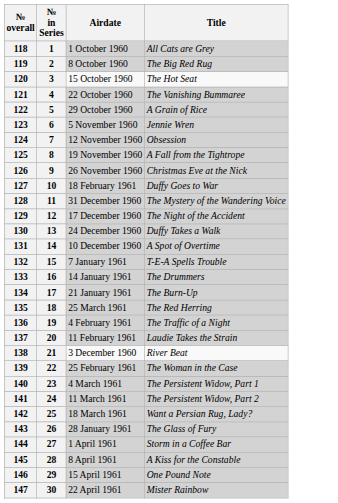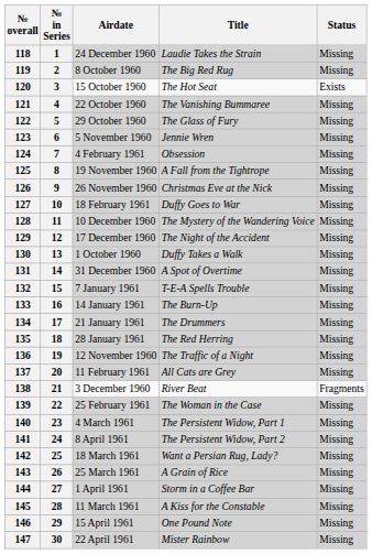 <table class="wikitable">
 <tr>
 <th>№<br>overall</th>
 <th>№<br>in<br>Series</th>
 <th>Airdate</th>
 <th>Title</th>
+<th>Status</th>
 </tr>
 <tr style="background:lightgrey;">
 <th style="text-align:center;">118</th>
 <th style="text-align:center;">1</th>
-<td>1 October 1960</td>
-<td><em>All Cats are Grey</em></td>
+<td>24 December 1960</td>
+<td><em>Laudie Takes the Strain</em></td>
+<td>Missing</td>
 </tr>
 <tr style="background:lightgrey;">
 <th style="text-align:center;">119</th>
 <th style="text-align:center;">2</th>
 <td>8 October 1960</td>
 <td><em>The Big Red Rug</em></td>
+<td>Missing</td>
 </tr>
 <tr>
 <th style="text-align:center;">120</th>
 <th style="text-align:center;">3</th>
 <td>15 October 1960</td>
 <td><em>The Hot Seat</em></td>
+<td>Exists</td>
 </tr>
 <tr style="background:lightgrey;">
 <th style="text-align:center;">121</th>
 <th style="text-align:center;">4</th>
 <td>22 October 1960</td>
 <td><em>The Vanishing Bummaree</em></td>
+<td>Missing</td>
 </tr>
 <tr style="background:lightgrey;">
 <th style="text-align:center;">122</th>
 <th style="text-align:center;">5</th>
 <td>29 October 1960</td>
-<td><em>A Grain of Rice</em></td>
+<td><em>The Glass of Fury</em></td>
+<td>Missing</td>
 </tr>
 <tr style="background:lightgrey;">
 <th style="text-align:center;">123</th>
 <th style="text-align:center;">6</th>
 <td>5 November 1960</td>
 <td><em>Jennie Wren</em></td>
+<td>Missing</td>
 </tr>
 <tr style="background:lightgrey;">
 <th style="text-align:center;">124</th>
 <th style="text-align:center;">7</th>
-<td>12 November 1960</td>
+<td>4 February 1961</td>
 <td><em>Obsession</em></td>
+<td>Missing</td>
 </tr>
 <tr style="background:lightgrey;">
 <th style="text-align:center;">125</th>
 <th style="text-align:center;">8</th>
 <td>19 November 1960</td>
 <td><em>A Fall from the Tightrope</em></td>
+<td>Missing</td>
 </tr>
 <tr style="background:lightgrey;">
 <th style="text-align:center;">126</th>
 <th style="text-align:center;">9</th>
 <td>26 November 1960</td>
 <td><em>Christmas Eve at the Nick</em></td>
+<td>Missing</td>
 </tr>
 <tr style="background:lightgrey;">
 <th style="text-align:center;">127</th>
 <th style="text-align:center;">10</th>
 <td>18 February 1961</td>
 <td><em>Duffy Goes to War</em></td>
+<td>Missing</td>
 </tr>
 <tr style="background:lightgrey;">
 <th style="text-align:center;">128</th>
 <th style="text-align:center;">11</th>
-<td>31 December 1960</td>
+<td>10 December 1960</td>
 <td><em>The Mystery of the Wandering Voice</em></td>
+<td>Missing</td>
 </tr>
 <tr style="background:lightgrey;">
 <th style="text-align:center;">129</th>
 <th style="text-align:center;">12</th>
 <td>17 December 1960</td>
 <td><em>The Night of the Accident</em></td>
+<td>Missing</td>
 </tr>
 <tr style="background:lightgrey;">
 <th style="text-align:center;">130</th>
 <th style="text-align:center;">13</th>
-<td>24 December 1960</td>
+<td>1 October 1960</td>
 <td><em>Duffy Takes a Walk</em></td>
+<td>Missing</td>
 </tr>
 <tr style="background:lightgrey;">
 <th style="text-align:center;">131</th>
 <th style="text-align:center;">14</th>
-<td>10 December 1960</td>
+<td>31 December 1960</td>
 <td><em>A Spot of Overtime</em></td>
+<td>Missing</td>
 </tr>
 <tr style="background:lightgrey;">
 <th style="text-align:center;">132</th>
 <th style="text-align:center;">15</th>
 <td>7 January 1961</td>
 <td><em>T-E-A Spells Trouble</em></td>
+<td>Missing</td>
 </tr>
 <tr style="background:lightgrey;">
 <th style="text-align:center;">133</th>
 <th style="text-align:center;">16</th>
 <td>14 January 1961</td>
-<td><em>The Drummers</em></td>
+<td><em>The Burn-Up</em></td>
+<td>Missing</td>
 </tr>
 <tr style="background:lightgrey;">
 <th style="text-align:center;">134</th>
 <th style="text-align:center;">17</th>
 <td>21 January 1961</td>
-<td><em>The Burn-Up</em></td>
+<td><em>The Drummers</em></td>
+<td>Missing</td>
 </tr>
 <tr style="background:lightgrey;">
 <th style="text-align:center;">135</th>
 <th style="text-align:center;">18</th>
-<td>25 March 1961</td>
+<td>28 January 1961</td>
 <td><em>The Red Herring</em></td>
+<td>Missing</td>
 </tr>
 <tr style="background:lightgrey;">
 <th style="text-align:center;">136</th>
 <th style="text-align:center;">19</th>
-<td>4 February 1961</td>
+<td>12 November 1960</td>
 <td><em>The Traffic of a Night</em></td>
+<td>Missing</td>
 </tr>
 <tr style="background:lightgrey;">
 <th style="text-align:center;">137</th>
 <th style="text-align:center;">20</th>
 <td>11 February 1961</td>
-<td><em>Laudie Takes the Strain</em></td>
+<td><em>All Cats are Grey</em></td>
+<td>Missing</td>
 </tr>
 <tr>
 <th style="text-align:center;">138</th>
 <th style="text-align:center;">21</th>
 <td>3 December 1960</td>
 <td><em>River Beat</em></td>
+<td>Fragments</td>
 </tr>
 <tr style="background:lightgrey;">
 <th style="text-align:center;">139</th>
 <th style="text-align:center;">22</th>
 <td>25 February 1961</td>
 <td><em>The Woman in the Case</em></td>
+<td>Missing</td>
 </tr>
 <tr style="background:lightgrey;">
 <th style="text-align:center;">140</th>
 <th style="text-align:center;">23</th>
 <td>4 March 1961</td>
 <td><em>The Persistent Widow, Part 1</em></td>
+<td>Missing</td>
 </tr>
 <tr style="background:lightgrey;">
 <th style="text-align:center;">141</th>
 <th style="text-align:center;">24</th>
-<td>11 March 1961</td>
+<td>8 April 1961</td>
 <td><em>The Persistent Widow, Part 2</em></td>
+<td>Missing</td>
 </tr>
 <tr style="background:lightgrey;">
 <th style="text-align:center;">142</th>
 <th style="text-align:center;">25</th>
 <td>18 March 1961</td>
 <td><em>Want a Persian Rug, Lady?</em></td>
+<td>Missing</td>
 </tr>
 <tr style="background:lightgrey;">
 <th style="text-align:center;">143</th>
 <th style="text-align:center;">26</th>
-<td>28 January 1961</td>
-<td><em>The Glass of Fury</em></td>
+<td>25 March 1961</td>
+<td><em>A Grain of Rice</em></td>
+<td>Missing</td>
 </tr>
 <tr style="background:lightgrey;">
 <th style="text-align:center;">144</th>
 <th style="text-align:center;">27</th>
 <td>1 April 1961</td>
 <td><em>Storm in a Coffee Bar</em></td>
+<td>Missing</td>
 </tr>
 <tr style="background:lightgrey;">
 <th style="text-align:center;">145</th>
 <th style="text-align:center;">28</th>
-<td>8 April 1961</td>
+<td>11 March 1961</td>
 <td><em>A Kiss for the Constable</em></td>
+<td>Missing</td>
 </tr>
 <tr style="background:lightgrey;">
 <th style="text-align:center;">146</th>
 <th style="text-align:center;">29</th>
 <td>15 April 1961</td>
 <td><em>One Pound Note</em></td>
+<td>Missing</td>
 </tr>
 <tr style="background:lightgrey;">
 <th style="text-align:center;">147</th>
 <th style="text-align:center;">30</th>
 <td>22 April 1961</td>
 <td><em>Mister Rainbow</em></td>
+<td>Missing</td>
 </tr>
 </table>
